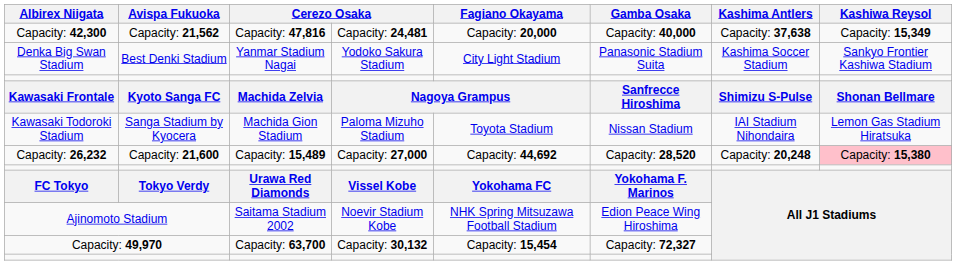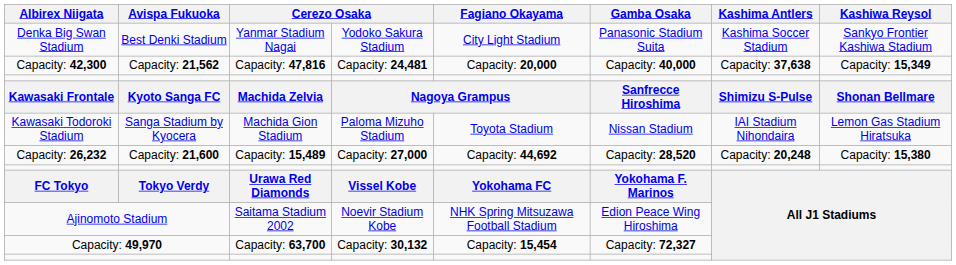 <table class="wikitable" style="text-align:center;margin:auto;">
 <tr>
 <th><a href='#'>Albirex Niigata</a></th>
 <th><a href='#'>Avispa Fukuoka</a></th>
 <th colspan=2><a href='#'>Cerezo Osaka</a></th>
 <th><a href='#'>Fagiano Okayama</a></th>
 <th><a href='#'>Gamba Osaka</a></th>
 <th><a href='#'>Kashima Antlers</a></th>
 <th><a href='#'>Kashiwa Reysol</a></th>
 </tr>
 <tr>
+<td><a href='#'>Denka Big Swan Stadium</a></td>
+<td><a href='#'>Best Denki Stadium</a></td>
+<td><a href='#'>Yanmar Stadium Nagai</a></td>
+<td><a href='#'>Yodoko Sakura Stadium</a></td>
+<td><a href='#'>City Light Stadium</a></td>
+<td><a href='#'>Panasonic Stadium Suita</a></td>
+<td><a href='#'>Kashima Soccer Stadium</a></td>
+<td><a href='#'>Sankyo Frontier Kashiwa Stadium</a></td>
+</tr>
+<tr>
 <td>Capacity: <strong>42,300</strong></td>
 <td>Capacity: <strong>21,562</strong></td>
 <td>Capacity: <strong>47,816</strong></td>
 <td>Capacity: <strong>24,481</strong></td>
 <td>Capacity: <strong>20,000</strong></td>
 <td>Capacity: <strong>40,000</strong></td>
 <td>Capacity: <strong>37,638</strong></td>
 <td>Capacity: <strong>15,349</strong></td>
-</tr>
-<tr>
-<td><a href='#'>Denka Big Swan Stadium</a></td>
-<td><a href='#'>Best Denki Stadium</a></td>
-<td><a href='#'>Yanmar Stadium Nagai</a></td>
-<td><a href='#'>Yodoko Sakura Stadium</a></td>
-<td><a href='#'>City Light Stadium</a></td>
-<td><a href='#'>Panasonic Stadium Suita</a></td>
-<td><a href='#'>Kashima Soccer Stadium</a></td>
-<td><a href='#'>Sankyo Frontier Kashiwa Stadium</a></td>
 </tr>
 <tr>
 <td></td>
 <td></td>
 <td></td>
 <td></td>
 <td></td>
 <td></td>
 <td></td>
 <td></td>
 </tr>
 <tr>
 <th><a href='#'>Kawasaki Frontale</a></th>
 <th><a href='#'>Kyoto Sanga FC</a></th>
 <th><a href='#'>Machida Zelvia</a></th>
 <th colspan=2><a href='#'>Nagoya Grampus</a></th>
 <th><a href='#'>Sanfrecce Hiroshima</a></th>
 <th><a href='#'>Shimizu S-Pulse</a></th>
 <th><a href='#'>Shonan Bellmare</a></th>
 </tr>
 <tr>
 <td><a href='#'>Kawasaki Todoroki Stadium</a></td>
 <td><a href='#'>Sanga Stadium by Kyocera</a></td>
 <td><a href='#'>Machida Gion Stadium</a></td>
 <td><a href='#'>Paloma Mizuho Stadium</a></td>
 <td><a href='#'>Toyota Stadium</a></td>
 <td><a href='#'>Nissan Stadium</a></td>
 <td><a href='#'>IAI Stadium Nihondaira</a></td>
 <td><a href='#'>Lemon Gas Stadium Hiratsuka</a></td>
 </tr>
 <tr>
 <td>Capacity: <strong>26,232</strong></td>
 <td>Capacity: <strong>21,600</strong></td>
 <td>Capacity: <strong>15,489</strong></td>
 <td>Capacity: <strong>27,000</strong></td>
 <td>Capacity: <strong>44,692</strong></td>
 <td>Capacity: <strong>28,520</strong></td>
 <td>Capacity: <strong>20,248</strong></td>
-<td style="background: pink;">Capacity: <strong>15,380</strong></td>
+<td>Capacity: <strong>15,380</strong></td>
 </tr>
 <tr>
 <td></td>
 <td></td>
 <td></td>
 <td></td>
 <td></td>
 <td></td>
 <td></td>
 <td></td>
 </tr>
 <tr>
 <th><a href='#'>FC Tokyo</a></th>
 <th><a href='#'>Tokyo Verdy</a></th>
 <th><a href='#'>Urawa Red Diamonds</a></th>
 <th><a href='#'>Vissel Kobe</a></th>
 <th><a href='#'>Yokohama FC</a></th>
 <th><a href='#'>Yokohama F. Marinos</a></th>
 <th rowspan="4" colspan="2">All J1 Stadiums</th>
 </tr>
 <tr>
 <td colspan="2"><a href='#'>Ajinomoto Stadium</a></td>
 <td><a href='#'>Saitama Stadium 2002</a></td>
 <td><a href='#'>Noevir Stadium Kobe</a></td>
 <td><a href='#'>NHK Spring Mitsuzawa Football Stadium</a></td>
 <td><a href='#'>Edion Peace Wing Hiroshima</a></td>
 </tr>
 <tr>
 <td colspan="2">Capacity: <strong>49,970</strong></td>
 <td>Capacity: <strong>63,700</strong></td>
 <td>Capacity: <strong>30,132</strong></td>
 <td>Capacity: <strong>15,454</strong></td>
 <td>Capacity: <strong>72,327</strong></td>
 </tr>
 <tr>
 <td colspan="2"></td>
 <td></td>
 <td></td>
 <td></td>
 <td></td>
 </tr>
 </table>
